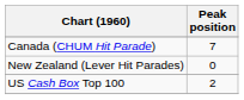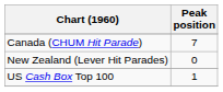 <table class="wikitable sortable plainrowheaders">
 <tr>
 <th scope=col>Chart (1960)</th>
 <th scope=col>Peak<br>position</th>
 </tr>
 <tr>
 </tr>
 <tr>
 </tr>
 <tr>
 <td>Canada (<a href='#'>CHUM <em>Hit Parade</em></a>)</td>
 <td style="text-align:center;">7</td>
 </tr>
 <tr>
 <td>New Zealand (Lever Hit Parades)</td>
 <td align="center">0</td>
 </tr>
 <tr>
 </tr>
 <tr>
 </tr>
 <tr>
 </tr>
 <tr>
 </tr>
 <tr>
 <td>US <a href='#'><em>Cash Box</em></a> Top 100</td>
-<td align="center">2</td>
+<td align="center">1</td>
 </tr>
 <tr>
 </tr>
 <tr>
 </tr>
 </table>
